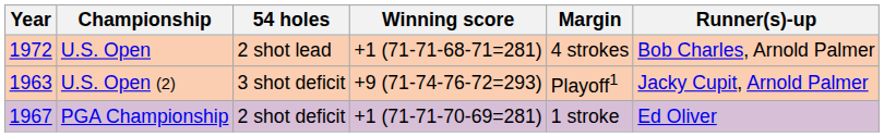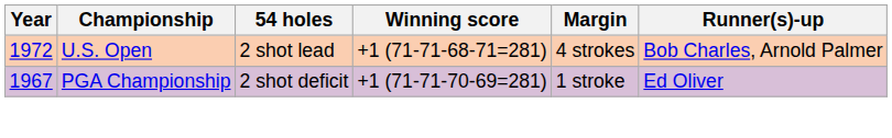 <table class="wikitable">
 <tr>
 <th>Year</th>
 <th>Championship</th>
 <th>54 holes</th>
 <th>Winning score</th>
 <th>Margin</th>
 <th>Runner(s)-up</th>
 </tr>
 <tr style="background:#FBCEB1;">
 <td><a href='#'>1972</a></td>
 <td><a href='#'>U.S. Open</a></td>
 <td>2 shot lead</td>
 <td>+1 (71-71-68-71=281)</td>
 <td>4 strokes</td>
 <td> <a href='#'>Bob Charles</a>,  Arnold Palmer</td>
 </tr>
-<tr style="background:#FBCEB1;">
-<td><a href='#'>1963</a></td>
-<td><a href='#'>U.S. Open</a> <small>(2)</small></td>
-<td>3 shot deficit</td>
-<td>+9 (71-74-76-72=293)</td>
-<td>Playoff<sup>1</sup></td>
-<td> <a href='#'>Jacky Cupit</a>,  <a href='#'>Arnold Palmer</a></td>
-</tr>
 <tr style="background:#D8BFD8;">
 <td><a href='#'>1967</a></td>
 <td><a href='#'>PGA Championship</a></td>
 <td>2 shot deficit</td>
 <td>+1 (71-71-70-69=281)</td>
 <td>1 stroke</td>
 <td> <a href='#'>Ed Oliver</a></td>
 </tr>
 </table>
